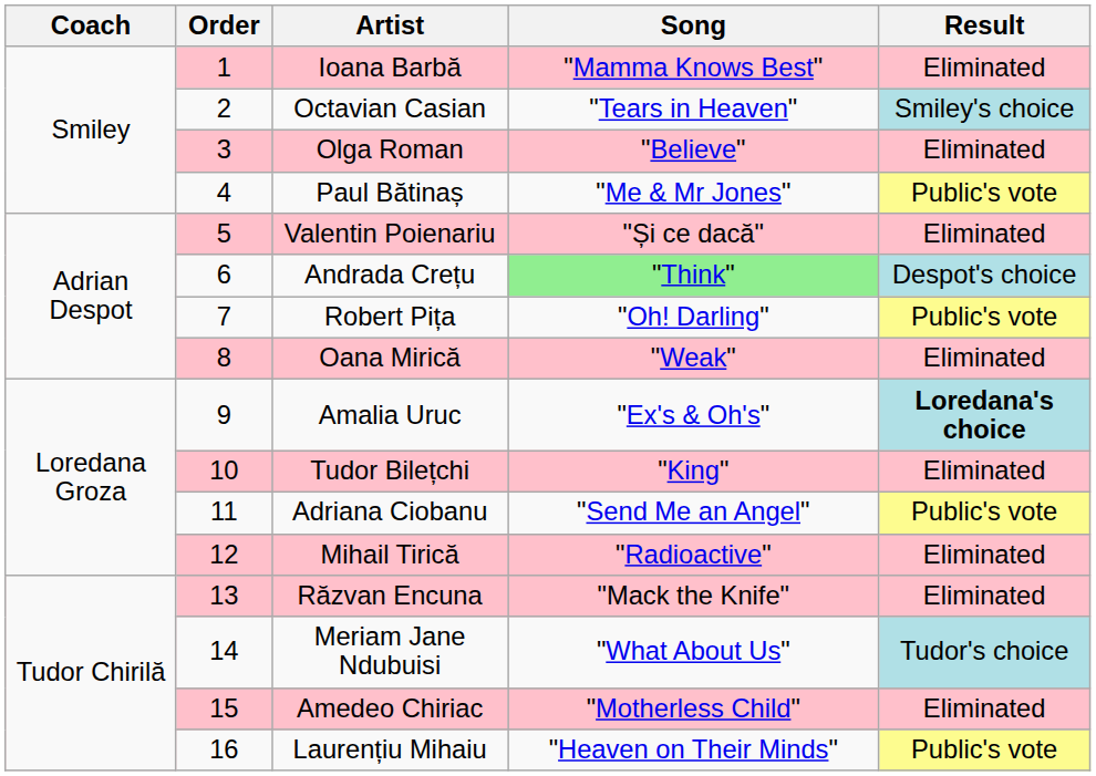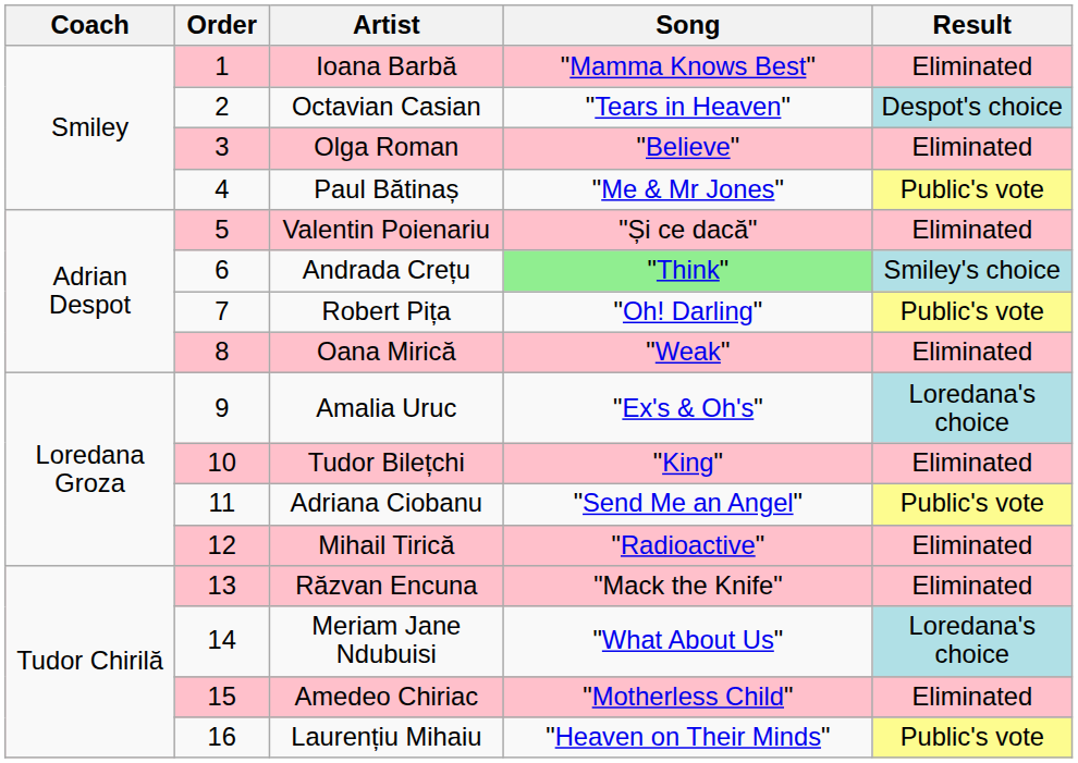 <table class="wikitable" style="text-align: center; width:75%;">
 <tr>
 <th style="width:08%;">Coach</th>
 <th style="width:02%;">Order</th>
 <th style="width:14%;">Artist</th>
 <th style="width:22%;">Song</th>
 <th style="width:10%;">Result</th>
 </tr>
 <tr>
 <td rowspan="4">Smiley</td>
 <td bgcolor="pink">1</td>
 <td bgcolor="pink">Ioana Barbă</td>
 <td bgcolor="pink">"<a href='#'>Mamma Knows Best</a>"</td>
 <td bgcolor="pink">Eliminated</td>
 </tr>
 <tr>
 <td>2</td>
 <td>Octavian Casian</td>
 <td>"<a href='#'>Tears in Heaven</a>"</td>
-<td bgcolor="#b0e0e6">Smiley's choice</td>
+<td bgcolor="#b0e0e6">Despot's choice</td>
 </tr>
 <tr bgcolor="pink">
 <td>3</td>
 <td>Olga Roman</td>
 <td>"<a href='#'>Believe</a>"</td>
 <td>Eliminated</td>
 </tr>
 <tr>
 <td>4</td>
 <td>Paul Bătinaș</td>
 <td>"<a href='#'>Me & Mr Jones</a>"</td>
 <td bgcolor="#fdfc8f">Public's vote</td>
 </tr>
 <tr bgcolor="pink">
 <td rowspan="4" bgcolor="#f9f9f9">Adrian Despot</td>
 <td>5</td>
 <td>Valentin Poienariu</td>
 <td>"Și ce dacă"</td>
 <td>Eliminated</td>
 </tr>
 <tr>
 <td>6</td>
 <td>Andrada Crețu</td>
 <td style="background: lightgreen;">"<a href='#'>Think</a>"</td>
-<td bgcolor="#b0e0e6">Despot's choice</td>
+<td bgcolor="#b0e0e6">Smiley's choice</td>
 </tr>
 <tr>
 <td>7</td>
 <td>Robert Pița</td>
 <td>"<a href='#'>Oh! Darling</a>"</td>
 <td bgcolor="#fdfc8f">Public's vote</td>
 </tr>
 <tr bgcolor="pink">
 <td>8</td>
 <td>Oana Mirică</td>
 <td>"<a href='#'>Weak</a>"</td>
 <td>Eliminated</td>
 </tr>
 <tr>
 <td rowspan="4">Loredana Groza</td>
 <td>9</td>
 <td>Amalia Uruc</td>
 <td>"<a href='#'>Ex's & Oh's</a>"</td>
-<td bgcolor="#b0e0e6"><strong>Loredana's choice</strong></td>
+<td bgcolor="#b0e0e6">Loredana's choice</td>
 </tr>
 <tr bgcolor="pink">
 <td>10</td>
 <td>Tudor Bilețchi</td>
 <td>"<a href='#'>King</a>"</td>
 <td>Eliminated</td>
 </tr>
 <tr>
 <td>11</td>
 <td>Adriana Ciobanu</td>
 <td>"<a href='#'>Send Me an Angel</a>"</td>
 <td bgcolor="#fdfc8f">Public's vote</td>
 </tr>
 <tr bgcolor="pink">
 <td>12</td>
 <td>Mihail Tirică</td>
 <td>"<a href='#'>Radioactive</a>"</td>
 <td>Eliminated</td>
 </tr>
 <tr bgcolor="pink">
 <td rowspan="4" bgcolor="#f9f9f9">Tudor Chirilă</td>
 <td>13</td>
 <td>Răzvan Encuna</td>
 <td>"Mack the Knife"</td>
 <td>Eliminated</td>
 </tr>
 <tr>
 <td>14</td>
 <td>Meriam Jane Ndubuisi</td>
 <td>"<a href='#'>What About Us</a>"</td>
-<td bgcolor="#b0e0e6">Tudor's choice</td>
+<td bgcolor="#b0e0e6">Loredana's choice</td>
 </tr>
 <tr bgcolor="pink">
 <td>15</td>
 <td>Amedeo Chiriac</td>
 <td>"<a href='#'>Motherless Child</a>"</td>
 <td>Eliminated</td>
 </tr>
 <tr>
 <td>16</td>
 <td>Laurențiu Mihaiu</td>
 <td>"<a href='#'>Heaven on Their Minds</a>"</td>
 <td bgcolor="#fdfc8f">Public's vote</td>
 </tr>
 </table>
